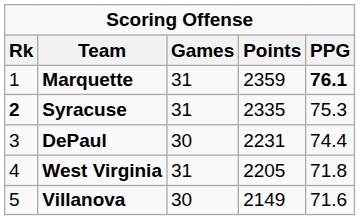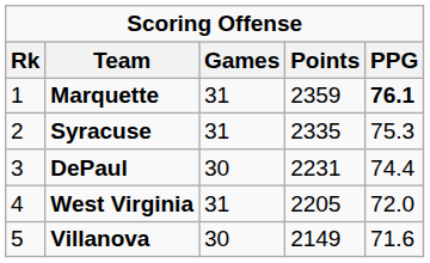 <table class="wikitable" style="white-space:nowrap; font-size:90%;">
 <tr>
 <td colspan=5 style="text-align:center;"><strong>Scoring Offense</strong></td>
 </tr>
 <tr>
 <th>Rk</th>
 <th>Team</th>
 <th>Games</th>
 <th>Points</th>
 <th>PPG</th>
 </tr>
 <tr>
 <td>1</td>
 <td><strong>Marquette</strong></td>
 <td>31</td>
 <td>2359</td>
 <td><strong>76.1</strong></td>
 </tr>
 <tr>
-<td><strong>2</strong></td>
+<td>2</td>
 <td><strong>Syracuse</strong></td>
 <td>31</td>
 <td>2335</td>
 <td>75.3</td>
 </tr>
 <tr>
 <td>3</td>
 <td><strong>DePaul</strong></td>
 <td>30</td>
 <td>2231</td>
 <td>74.4</td>
 </tr>
 <tr>
 <td>4</td>
 <td><strong>West Virginia</strong></td>
 <td>31</td>
 <td>2205</td>
-<td>71.8</td>
+<td>72.0</td>
 </tr>
 <tr>
 <td>5</td>
 <td><strong>Villanova</strong></td>
 <td>30</td>
 <td>2149</td>
 <td>71.6</td>
 </tr>
 </table>
